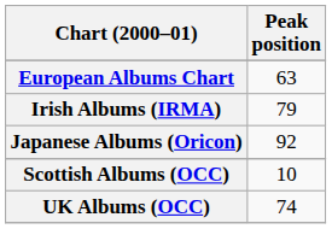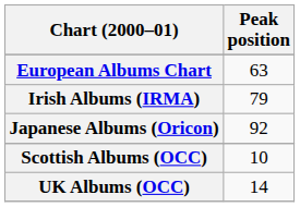 <table class="wikitable sortable plainrowheaders" style="text-align:center">
 <tr>
 <th scope="col">Chart (2000–01)</th>
 <th scope="col">Peak<br>position</th>
 </tr>
 <tr>
 </tr>
 <tr>
 <th scope="row"><a href='#'>European Albums Chart</a></th>
 <td style="text-align:center;">63</td>
 </tr>
 <tr>
 <th scope="row">Irish Albums (<a href='#'>IRMA</a>)</th>
 <td style="text-align:center;">79</td>
 </tr>
 <tr>
 <th scope="row">Japanese Albums (<a href='#'>Oricon</a>)</th>
 <td style="text-align:center;">92</td>
 </tr>
 <tr>
 </tr>
 <tr>
 <th scope="row">Scottish Albums (<a href='#'>OCC</a>)</th>
 <td align="center">10</td>
 </tr>
 <tr>
 <th scope="row">UK Albums (<a href='#'>OCC</a>)</th>
-<td style="text-align:center;">74</td>
+<td style="text-align:center;">14</td>
 </tr>
 <tr>
 </tr>
 </table>
